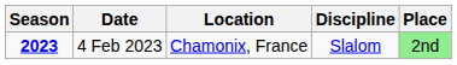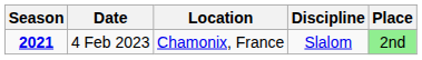 <table class="wikitable" style="text-align:center; font-size:95%;">
 <tr>
 <th>Season</th>
 <th>Date</th>
 <th>Location</th>
 <th>Discipline</th>
 <th>Place</th>
 </tr>
 <tr>
-<td><strong><a href='#'>2023</a></strong></td>
+<td><strong><a href='#'>2021</a></strong></td>
 <td align=right>4 Feb 2023</td>
 <td align=left> <a href='#'>Chamonix</a>, France</td>
 <td><a href='#'>Slalom</a></td>
 <td style="background: lightgreen;">2nd</td>
 </tr>
 </table>
